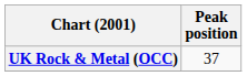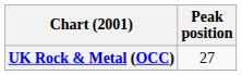 <table class="wikitable sortable plainrowheaders" style="text-align:center">
 <tr>
 <th scope="col">Chart (2001)</th>
 <th scope="col">Peak<br>position</th>
 </tr>
 <tr>
 <th scope="row"><a href='#'>UK Rock & Metal</a> (<a href='#'>OCC</a>)</th>
-<td>37</td>
+<td>27</td>
 </tr>
 <tr>
 </tr>
 <tr>
 </tr>
 <tr>
 </tr>
 </table>
